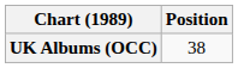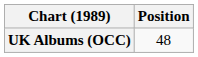 <table class="wikitable plainrowheaders">
 <tr>
 <th scope="col">Chart (1989)</th>
 <th scope="col">Position</th>
 </tr>
 <tr>
 <th scope="row">UK Albums (OCC)</th>
-<td style="text-align:center;">38</td>
+<td style="text-align:center;">48</td>
 </tr>
 </table>
